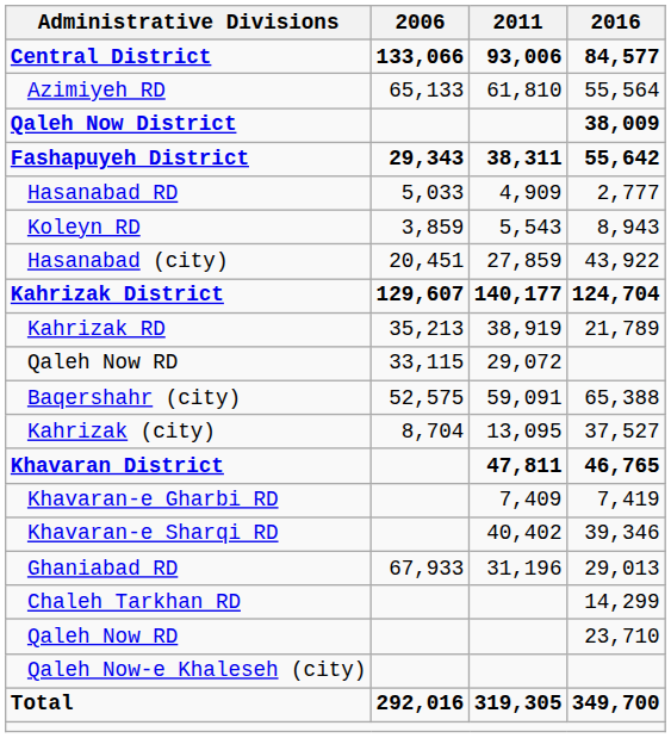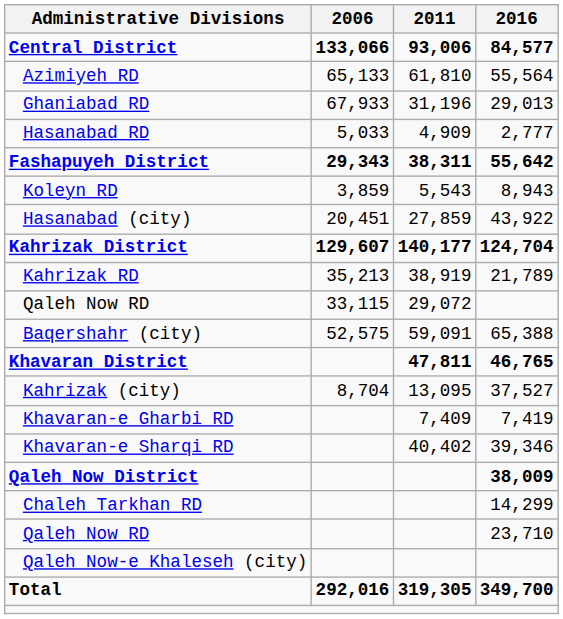 <table class="wikitable">
 <tr>
 <th>Administrative Divisions</th>
 <th>2006</th>
 <th>2011</th>
 <th>2016</th>
 </tr>
 <tr>
 <td><strong><a href='#'>Central District</a></strong></td>
 <td style="text-align: right;"><strong>133,066</strong></td>
 <td style="text-align: right;"><strong>93,006</strong></td>
 <td style="text-align: right;"><strong>84,577</strong></td>
 </tr>
 <tr>
 <td style="padding-left: 1em;"><a href='#'>Azimiyeh RD</a></td>
 <td style="text-align: right;">65,133</td>
 <td style="text-align: right;">61,810</td>
 <td style="text-align: right;">55,564</td>
 </tr>
 <tr>
-<td><strong><a href='#'>Qaleh Now District</a></strong></td>
-<td style="text-align: right;"></td>
-<td style="text-align: right;"></td>
-<td style="text-align: right;"><strong>38,009</strong></td>
+<td style="padding-left: 1em;"><a href='#'>Ghaniabad RD</a></td>
+<td style="text-align: right;">67,933</td>
+<td style="text-align: right;">31,196</td>
+<td style="text-align: right;">29,013</td>
+</tr>
+<tr>
+<td style="padding-left: 1em;"><a href='#'>Hasanabad RD</a></td>
+<td style="text-align: right;">5,033</td>
+<td style="text-align: right;">4,909</td>
+<td style="text-align: right;">2,777</td>
 </tr>
 <tr>
 <td><strong><a href='#'>Fashapuyeh District</a></strong></td>
 <td style="text-align: right;"><strong>29,343</strong></td>
 <td style="text-align: right;"><strong>38,311</strong></td>
 <td style="text-align: right;"><strong>55,642</strong></td>
-</tr>
-<tr>
-<td style="padding-left: 1em;"><a href='#'>Hasanabad RD</a></td>
-<td style="text-align: right;">5,033</td>
-<td style="text-align: right;">4,909</td>
-<td style="text-align: right;">2,777</td>
 </tr>
 <tr>
 <td style="padding-left: 1em;"><a href='#'>Koleyn RD</a></td>
 <td style="text-align: right;">3,859</td>
 <td style="text-align: right;">5,543</td>
 <td style="text-align: right;">8,943</td>
 </tr>
 <tr>
 <td style="padding-left: 1em;"><a href='#'>Hasanabad</a> (city)</td>
 <td style="text-align: right;">20,451</td>
 <td style="text-align: right;">27,859</td>
 <td style="text-align: right;">43,922</td>
 </tr>
 <tr>
 <td><strong><a href='#'>Kahrizak District</a></strong></td>
 <td style="text-align: right;"><strong>129,607</strong></td>
 <td style="text-align: right;"><strong>140,177</strong></td>
 <td style="text-align: right;"><strong>124,704</strong></td>
 </tr>
 <tr>
 <td style="padding-left: 1em;"><a href='#'>Kahrizak RD</a></td>
 <td style="text-align: right;">35,213</td>
 <td style="text-align: right;">38,919</td>
 <td style="text-align: right;">21,789</td>
 </tr>
 <tr>
 <td style="padding-left: 1em;">Qaleh Now RD</td>
 <td style="text-align: right;">33,115</td>
 <td style="text-align: right;">29,072</td>
 <td style="text-align: right;"></td>
 </tr>
 <tr>
 <td style="padding-left: 1em;"><a href='#'>Baqershahr</a> (city)</td>
 <td style="text-align: right;">52,575</td>
 <td style="text-align: right;">59,091</td>
 <td style="text-align: right;">65,388</td>
 </tr>
 <tr>
+<td><strong><a href='#'>Khavaran District</a></strong></td>
+<td style="text-align: right;"></td>
+<td style="text-align: right;"><strong>47,811</strong></td>
+<td style="text-align: right;"><strong>46,765</strong></td>
+</tr>
+<tr>
 <td style="padding-left: 1em;"><a href='#'>Kahrizak</a> (city)</td>
 <td style="text-align: right;">8,704</td>
 <td style="text-align: right;">13,095</td>
 <td style="text-align: right;">37,527</td>
-</tr>
-<tr>
-<td><strong><a href='#'>Khavaran District</a></strong></td>
-<td style="text-align: right;"></td>
-<td style="text-align: right;"><strong>47,811</strong></td>
-<td style="text-align: right;"><strong>46,765</strong></td>
 </tr>
 <tr>
 <td style="padding-left: 1em;"><a href='#'>Khavaran-e Gharbi RD</a></td>
 <td style="text-align: right;"></td>
 <td style="text-align: right;">7,409</td>
 <td style="text-align: right;">7,419</td>
 </tr>
 <tr>
 <td style="padding-left: 1em;"><a href='#'>Khavaran-e Sharqi RD</a></td>
 <td style="text-align: right;"></td>
 <td style="text-align: right;">40,402</td>
 <td style="text-align: right;">39,346</td>
 </tr>
 <tr>
-<td style="padding-left: 1em;"><a href='#'>Ghaniabad RD</a></td>
-<td style="text-align: right;">67,933</td>
-<td style="text-align: right;">31,196</td>
-<td style="text-align: right;">29,013</td>
+<td><strong><a href='#'>Qaleh Now District</a></strong></td>
+<td style="text-align: right;"></td>
+<td style="text-align: right;"></td>
+<td style="text-align: right;"><strong>38,009</strong></td>
 </tr>
 <tr>
 <td style="padding-left: 1em;"><a href='#'>Chaleh Tarkhan RD</a></td>
 <td style="text-align: right;"></td>
 <td style="text-align: right;"></td>
 <td style="text-align: right;">14,299</td>
 </tr>
 <tr>
 <td style="padding-left: 1em;"><a href='#'>Qaleh Now RD</a></td>
 <td style="text-align: right;"></td>
 <td style="text-align: right;"></td>
 <td style="text-align: right;">23,710</td>
 </tr>
 <tr>
 <td style="padding-left: 1em;"><a href='#'>Qaleh Now-e Khaleseh</a> (city)</td>
 <td style="text-align: right;"></td>
 <td style="text-align: right;"></td>
 <td style="text-align: right;"></td>
 </tr>
 <tr>
 <td><strong>Total</strong></td>
 <td style="text-align: right;"><strong>292,016</strong></td>
 <td style="text-align: right;"><strong>319,305</strong></td>
 <td style="text-align: right;"><strong>349,700</strong></td>
 </tr>
 <tr>
 <td colspan=4></td>
 </tr>
 </table>
